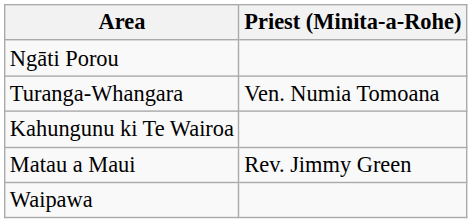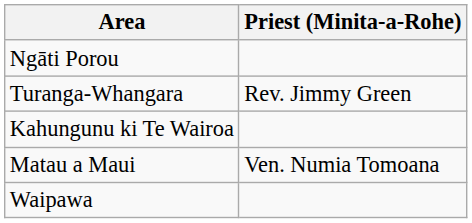 <table class="wikitable">
 <tr>
 <th>Area</th>
 <th>Priest (Minita-a-Rohe)</th>
 </tr>
 <tr>
 <td>Ngāti Porou</td>
 <td></td>
 </tr>
 <tr>
 <td>Turanga-Whangara</td>
-<td>Ven. Numia Tomoana</td>
+<td>Rev. Jimmy Green</td>
 </tr>
 <tr>
 <td>Kahungunu ki Te Wairoa</td>
 <td></td>
 </tr>
 <tr>
 <td>Matau a Maui</td>
-<td>Rev. Jimmy Green</td>
+<td>Ven. Numia Tomoana</td>
 </tr>
 <tr>
 <td>Waipawa</td>
 <td></td>
 </tr>
 </table>
